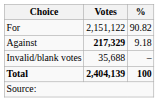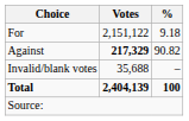 <table class=wikitable style=text-align:right>
 <tr>
 <th>Choice</th>
 <th>Votes</th>
 <th>%</th>
 </tr>
 <tr>
 <td align=left>For</td>
 <td>2,151,122</td>
-<td>90.82</td>
+<td>9.18</td>
 </tr>
 <tr>
 <td align=left>Against</td>
 <td><strong>217,329</strong></td>
-<td>9.18</td>
+<td>90.82</td>
 </tr>
 <tr>
 <td align=left>Invalid/blank votes</td>
 <td>35,688</td>
 <td>–</td>
 </tr>
 <tr>
 <td align=left><strong>Total</strong></td>
 <td><strong>2,404,139</strong></td>
 <td><strong>100</strong></td>
 </tr>
 <tr>
 <td align=left colspan=3>Source: </td>
 </tr>
 </table>
